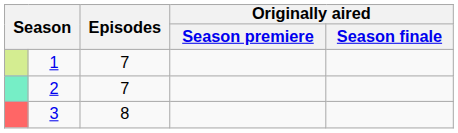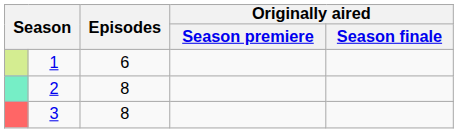 <table class="wikitable plainrowheaders"  style="text-align:center;">
 <tr>
 <th scope="col" style="padding:0 8px;" colspan="2" rowspan="2">Season</th>
 <th scope="col" style="padding:0 8px;" rowspan="2">Episodes</th>
 <th scope="col" style="padding:0 80px;" colspan="2">Originally aired</th>
 </tr>
 <tr>
 <th scope="col"><a href='#'>Season premiere</a></th>
 <th scope="col"><a href='#'>Season finale</a></th>
 </tr>
 <tr>
 <td scope="row" style="background:#D4ED91;"></td>
 <td><a href='#'>1</a></td>
-<td>7</td>
+<td>6</td>
 <td></td>
 <td></td>
 </tr>
 <tr>
 <td scope="row" style="background:#76EEC6;"></td>
 <td><a href='#'>2</a></td>
-<td>7</td>
+<td>8</td>
 <td></td>
 <td></td>
 </tr>
 <tr>
 <td scope="row" style="background:#FF6666;"></td>
 <td><a href='#'>3</a></td>
 <td>8</td>
 <td></td>
 <td></td>
 </tr>
 </table>
